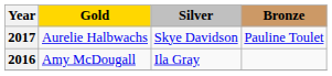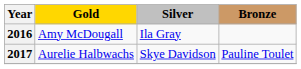 <table class="wikitable">
 <tr>
 <th align="center">Year</th>
 <td align="center"  bgcolor="gold"><strong>Gold</strong></td>
 <td align="center"  bgcolor="silver"><strong>Silver</strong></td>
 <td align="center"  bgcolor="#CC9966"><strong>Bronze</strong></td>
 </tr>
 <tr>
+<th>2016</th>
+<td> <a href='#'>Amy McDougall</a></td>
+<td> <a href='#'>Ila Gray</a></td>
+<td></td>
+</tr>
+<tr>
 <th>2017</th>
 <td> <a href='#'>Aurelie Halbwachs</a></td>
 <td> <a href='#'>Skye Davidson</a></td>
 <td> <a href='#'>Pauline Toulet</a></td>
 </tr>
 <tr>
-<th>2016</th>
-<td> <a href='#'>Amy McDougall</a></td>
-<td> <a href='#'>Ila Gray</a></td>
-<td></td>
-</tr>
-<tr>
 </tr>
 </table>
